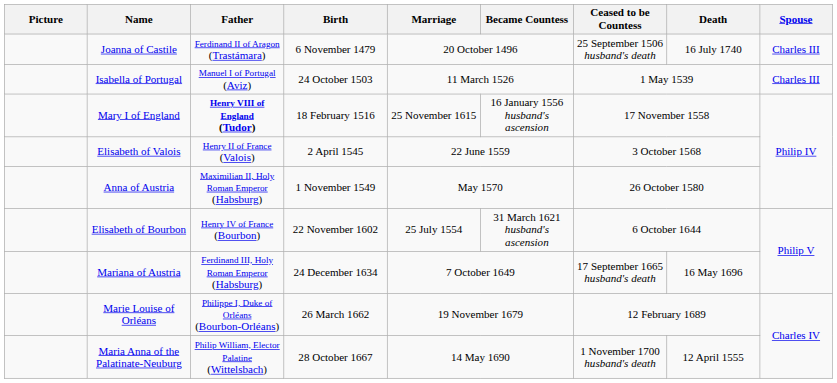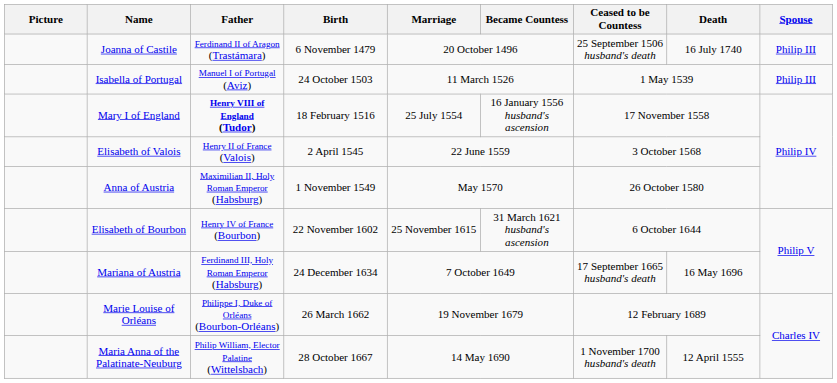 <table style="width:95%;" class="wikitable">
 <tr>
 <th style="width:8%;">Picture</th>
 <th style="width:10%;">Name</th>
 <th style="width:9%;">Father</th>
 <th style="width:10%;">Birth</th>
 <th style="width:9%;">Marriage</th>
 <th style="width:9%;">Became Countess</th>
 <th style="width:9%;">Ceased to be Countess</th>
 <th style="width:9%;">Death</th>
 <th style="width:7%;"><a href='#'>Spouse</a></th>
 </tr>
 <tr>
 <td style="text-align:center;"></td>
 <td style="text-align:center;"><a href='#'>Joanna of Castile</a></td>
 <td style="text-align:center;"><small><a href='#'>Ferdinand II of Aragon</a></small><br>(<a href='#'>Trastámara</a>)</td>
 <td style="text-align:center;">6 November 1479</td>
 <td style="text-align:center;" colspan="2">20 October 1496</td>
 <td style="text-align:center;">25 September 1506<br><em>husband's death</em></td>
 <td style="text-align:center;">16 July 1740</td>
-<td style="text-align:center;"><a href='#'>Charles III</a></td>
+<td style="text-align:center;"><a href='#'>Philip III</a></td>
 </tr>
 <tr>
 <td style="text-align:center;"></td>
 <td style="text-align:center;"><a href='#'>Isabella of Portugal</a></td>
 <td style="text-align:center;"><small><a href='#'>Manuel I of Portugal</a></small><br>(<a href='#'>Aviz</a>)</td>
 <td style="text-align:center;">24 October 1503</td>
 <td style="text-align:center;" colspan="2">11 March 1526</td>
 <td style="text-align:center;" colspan="2">1 May 1539</td>
-<td style="text-align:center;"><a href='#'>Charles III</a></td>
+<td style="text-align:center;"><a href='#'>Philip III</a></td>
 </tr>
 <tr>
 <td style="text-align:center;"></td>
 <td style="text-align:center;"><a href='#'>Mary I of England</a></td>
 <td style="text-align:center;"><strong><small><a href='#'>Henry VIII of England</a></small><br> (<a href='#'>Tudor</a>)</strong></td>
 <td style="text-align:center;">18 February 1516</td>
-<td style="text-align:center;">25 November 1615</td>
+<td style="text-align:center;">25 July 1554</td>
 <td style="text-align:center;">16 January 1556<br><em>husband's ascension</em></td>
 <td style="text-align:center;" colspan="2">17 November 1558</td>
 <td style="text-align:center;" rowspan="3"><a href='#'>Philip IV</a></td>
 </tr>
 <tr>
 <td style="text-align:center;"></td>
 <td style="text-align:center;"><a href='#'>Elisabeth of Valois</a></td>
 <td style="text-align:center;"><small><a href='#'>Henry II of France</a></small><br>(<a href='#'>Valois</a>)</td>
 <td style="text-align:center;">2 April 1545</td>
 <td style="text-align:center;" colspan="2">22 June 1559</td>
 <td style="text-align:center;" colspan="2">3 October 1568</td>
 </tr>
 <tr>
 <td style="text-align:center;"></td>
 <td style="text-align:center;"><a href='#'>Anna of Austria</a></td>
 <td style="text-align:center;"><small><a href='#'>Maximilian II, Holy Roman Emperor</a></small><br>(<a href='#'>Habsburg</a>)</td>
 <td style="text-align:center;">1 November 1549</td>
 <td style="text-align:center;" colspan="2">May 1570</td>
 <td style="text-align:center;" colspan="2">26 October 1580</td>
 </tr>
 <tr>
 <td style="text-align:center;"></td>
 <td style="text-align:center;"><a href='#'>Elisabeth of Bourbon</a></td>
 <td style="text-align:center;"><small><a href='#'>Henry IV of France</a></small><br>(<a href='#'>Bourbon</a>)</td>
 <td style="text-align:center;">22 November 1602</td>
-<td style="text-align:center;">25 July 1554</td>
+<td style="text-align:center;">25 November 1615</td>
 <td style="text-align:center;">31 March 1621<br><em>husband's ascension</em></td>
 <td style="text-align:center;" colspan="2">6 October 1644</td>
 <td style="text-align:center;" rowspan="2"><a href='#'>Philip V</a></td>
 </tr>
 <tr>
 <td style="text-align:center;"></td>
 <td style="text-align:center;"><a href='#'>Mariana of Austria</a></td>
 <td style="text-align:center;"><small><a href='#'>Ferdinand III, Holy Roman Emperor</a></small><br>(<a href='#'>Habsburg</a>)</td>
 <td style="text-align:center;">24 December 1634</td>
 <td style="text-align:center;" colspan="2">7 October 1649</td>
 <td style="text-align:center;">17 September 1665<br><em>husband's death</em></td>
 <td style="text-align:center;">16 May 1696</td>
 </tr>
 <tr>
 <td style="text-align:center;"></td>
 <td style="text-align:center;"><a href='#'>Marie Louise of Orléans</a></td>
 <td style="text-align:center;"><small><a href='#'>Philippe I, Duke of Orléans</a></small><br>(<a href='#'>Bourbon-Orléans</a>)</td>
 <td style="text-align:center;">26 March 1662</td>
 <td style="text-align:center;" colspan="2">19 November 1679</td>
 <td style="text-align:center;" colspan="2">12 February 1689</td>
 <td style="text-align:center;" rowspan="2"><a href='#'>Charles IV</a></td>
 </tr>
 <tr>
 <td style="text-align:center;"></td>
 <td style="text-align:center;"><a href='#'>Maria Anna of the Palatinate-Neuburg</a></td>
 <td style="text-align:center;"><small><a href='#'>Philip William, Elector Palatine</a></small><br>(<a href='#'>Wittelsbach</a>)</td>
 <td style="text-align:center;">28 October 1667</td>
 <td style="text-align:center;" colspan="2">14 May 1690</td>
 <td style="text-align:center;">1 November 1700<br><em>husband's death</em></td>
 <td style="text-align:center;">12 April 1555</td>
 </tr>
 </table>
